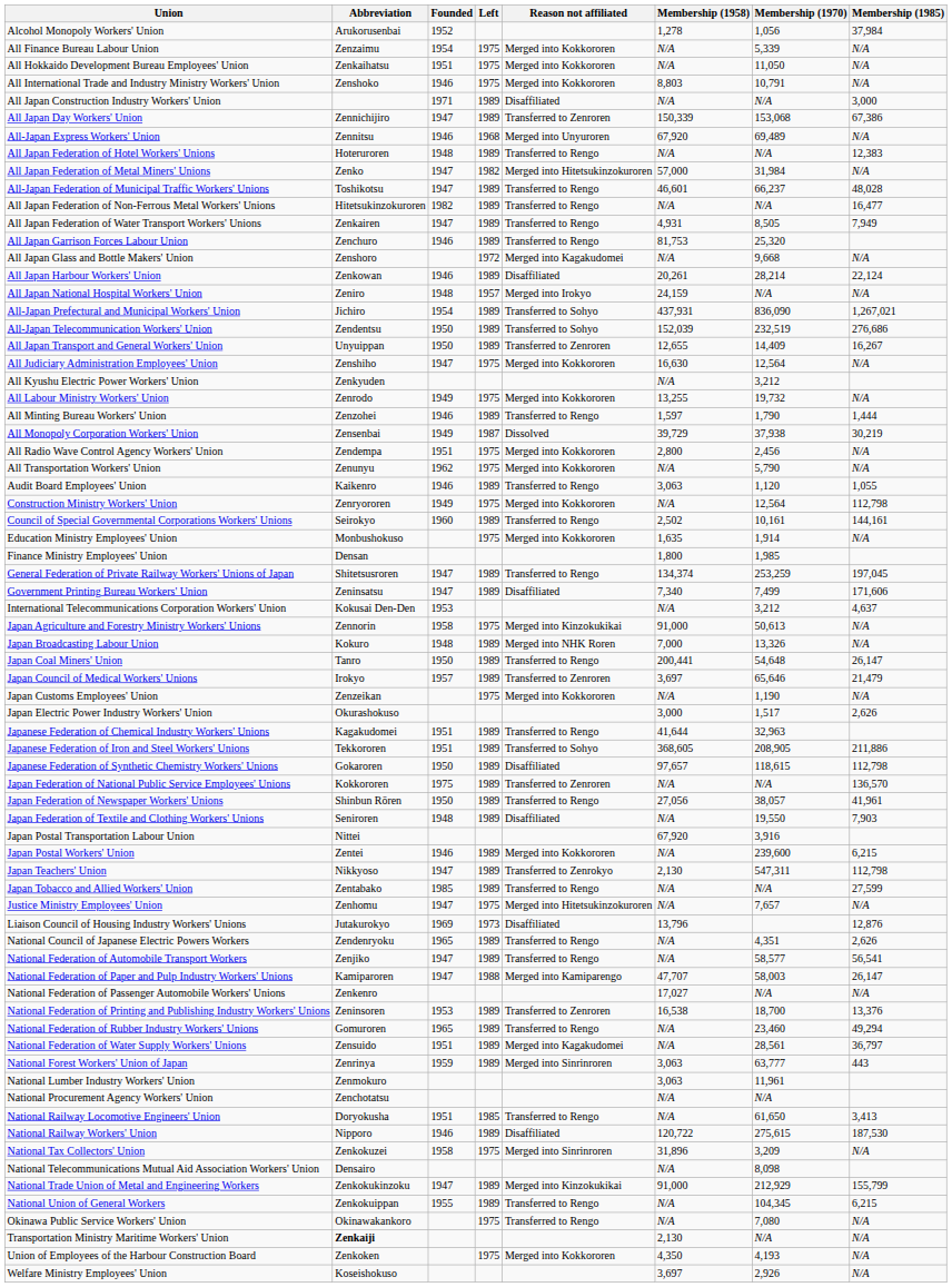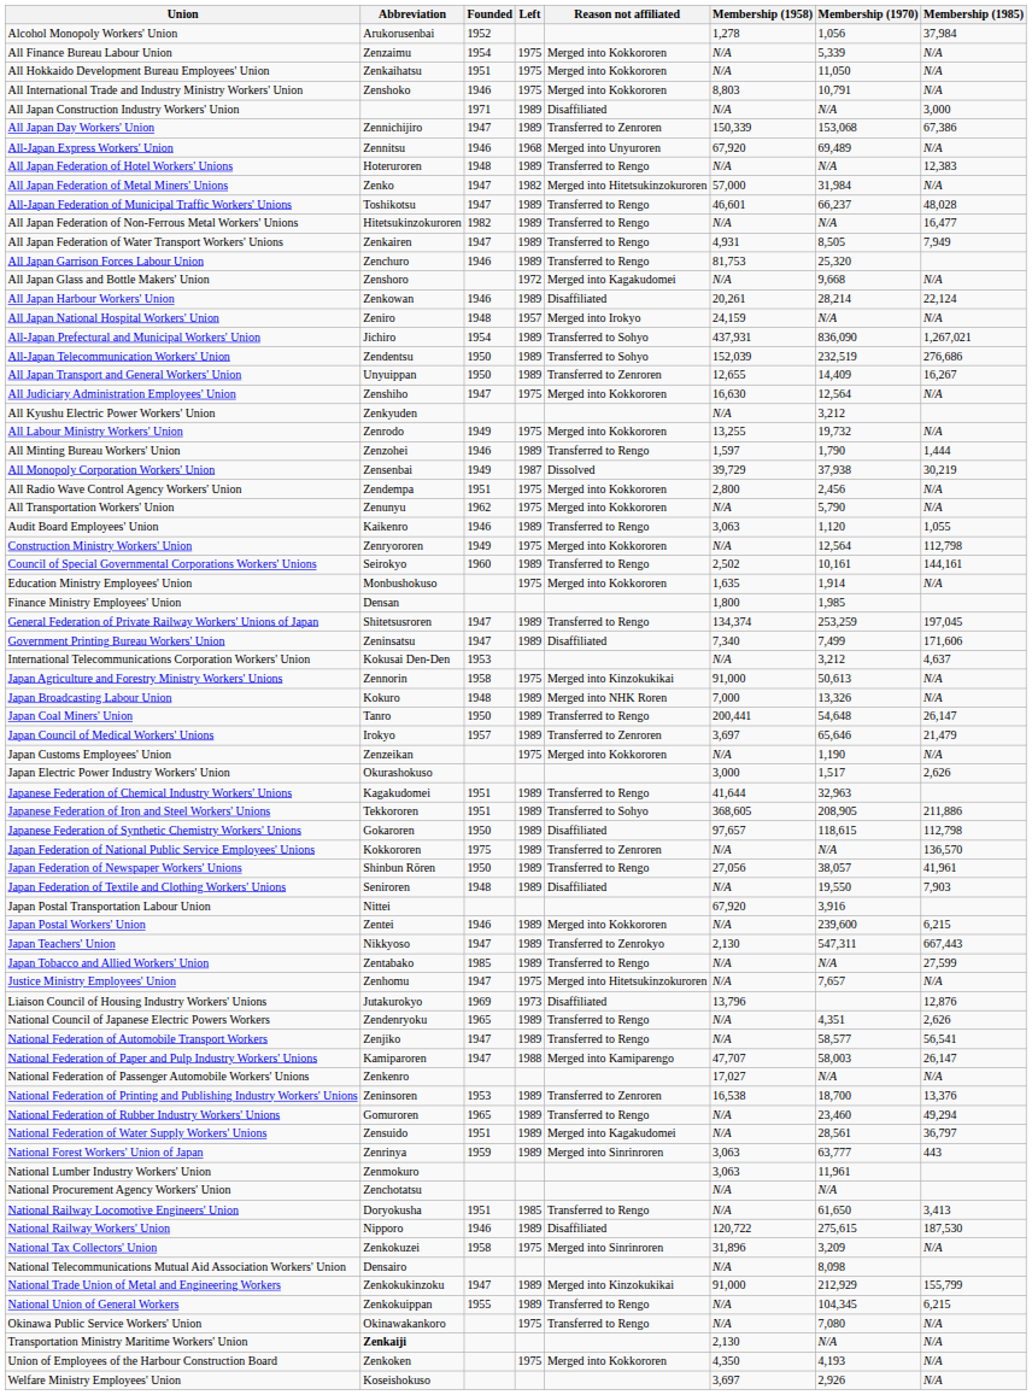 <table class="wikitable sortable">
 <tr>
 <th>Union</th>
 <th>Abbreviation</th>
 <th>Founded</th>
 <th>Left</th>
 <th>Reason not affiliated</th>
 <th>Membership (1958)</th>
 <th>Membership (1970)</th>
 <th>Membership (1985)</th>
 </tr>
 <tr>
 <td>Alcohol Monopoly Workers' Union</td>
 <td>Arukorusenbai</td>
 <td>1952</td>
 <td></td>
 <td></td>
 <td>1,278</td>
 <td>1,056</td>
 <td>37,984</td>
 </tr>
 <tr>
 <td>All Finance Bureau Labour Union</td>
 <td>Zenzaimu</td>
 <td>1954</td>
 <td>1975</td>
 <td>Merged into Kokkororen</td>
 <td><em>N/A</em></td>
 <td>5,339</td>
 <td><em>N/A</em></td>
 </tr>
 <tr>
 <td>All Hokkaido Development Bureau Employees' Union</td>
 <td>Zenkaihatsu</td>
 <td>1951</td>
 <td>1975</td>
 <td>Merged into Kokkororen</td>
 <td><em>N/A</em></td>
 <td>11,050</td>
 <td><em>N/A</em></td>
 </tr>
 <tr>
 <td>All International Trade and Industry Ministry Workers' Union</td>
 <td>Zenshoko</td>
 <td>1946</td>
 <td>1975</td>
 <td>Merged into Kokkororen</td>
 <td>8,803</td>
 <td>10,791</td>
 <td><em>N/A</em></td>
 </tr>
 <tr>
 <td>All Japan Construction Industry Workers' Union</td>
 <td></td>
 <td>1971</td>
 <td>1989</td>
 <td>Disaffiliated</td>
 <td><em>N/A</em></td>
 <td><em>N/A</em></td>
 <td>3,000</td>
 </tr>
 <tr>
 <td><a href='#'>All Japan Day Workers' Union</a></td>
 <td>Zennichijiro</td>
 <td>1947</td>
 <td>1989</td>
 <td>Transferred to Zenroren</td>
 <td>150,339</td>
 <td>153,068</td>
 <td>67,386</td>
 </tr>
 <tr>
 <td><a href='#'>All-Japan Express Workers' Union</a></td>
 <td>Zennitsu</td>
 <td>1946</td>
 <td>1968</td>
 <td>Merged into Unyuroren</td>
 <td>67,920</td>
 <td>69,489</td>
 <td><em>N/A</em></td>
 </tr>
 <tr>
 <td><a href='#'>All Japan Federation of Hotel Workers' Unions</a></td>
 <td>Hoteruroren</td>
 <td>1948</td>
 <td>1989</td>
 <td>Transferred to Rengo</td>
 <td><em>N/A</em></td>
 <td><em>N/A</em></td>
 <td>12,383</td>
 </tr>
 <tr>
 <td><a href='#'>All Japan Federation of Metal Miners' Unions</a></td>
 <td>Zenko</td>
 <td>1947</td>
 <td>1982</td>
 <td>Merged into Hitetsukinzokuroren</td>
 <td>57,000</td>
 <td>31,984</td>
 <td><em>N/A</em></td>
 </tr>
 <tr>
 <td><a href='#'>All-Japan Federation of Municipal Traffic Workers' Unions</a></td>
 <td>Toshikotsu</td>
 <td>1947</td>
 <td>1989</td>
 <td>Transferred to Rengo</td>
 <td>46,601</td>
 <td>66,237</td>
 <td>48,028</td>
 </tr>
 <tr>
 <td>All Japan Federation of Non-Ferrous Metal Workers' Unions</td>
 <td>Hitetsukinzokuroren</td>
 <td>1982</td>
 <td>1989</td>
 <td>Transferred to Rengo</td>
 <td><em>N/A</em></td>
 <td><em>N/A</em></td>
 <td>16,477</td>
 </tr>
 <tr>
 <td>All Japan Federation of Water Transport Workers' Unions</td>
 <td>Zenkairen</td>
 <td>1947</td>
 <td>1989</td>
 <td>Transferred to Rengo</td>
 <td>4,931</td>
 <td>8,505</td>
 <td>7,949</td>
 </tr>
 <tr>
 <td><a href='#'>All Japan Garrison Forces Labour Union</a></td>
 <td>Zenchuro</td>
 <td>1946</td>
 <td>1989</td>
 <td>Transferred to Rengo</td>
 <td>81,753</td>
 <td>25,320</td>
 <td></td>
 </tr>
 <tr>
 <td>All Japan Glass and Bottle Makers' Union</td>
 <td>Zenshoro</td>
 <td></td>
 <td>1972</td>
 <td>Merged into Kagakudomei</td>
 <td><em>N/A</em></td>
 <td>9,668</td>
 <td><em>N/A</em></td>
 </tr>
 <tr>
 <td><a href='#'>All Japan Harbour Workers' Union</a></td>
 <td>Zenkowan</td>
 <td>1946</td>
 <td>1989</td>
 <td>Disaffiliated</td>
 <td>20,261</td>
 <td>28,214</td>
 <td>22,124</td>
 </tr>
 <tr>
 <td><a href='#'>All Japan National Hospital Workers' Union</a></td>
 <td>Zeniro</td>
 <td>1948</td>
 <td>1957</td>
 <td>Merged into Irokyo</td>
 <td>24,159</td>
 <td><em>N/A</em></td>
 <td><em>N/A</em></td>
 </tr>
 <tr>
 <td><a href='#'>All-Japan Prefectural and Municipal Workers' Union</a></td>
 <td>Jichiro</td>
 <td>1954</td>
 <td>1989</td>
 <td>Transferred to Sohyo</td>
 <td>437,931</td>
 <td>836,090</td>
 <td>1,267,021</td>
 </tr>
 <tr>
 <td><a href='#'>All-Japan Telecommunication Workers' Union</a></td>
 <td>Zendentsu</td>
 <td>1950</td>
 <td>1989</td>
 <td>Transferred to Sohyo</td>
 <td>152,039</td>
 <td>232,519</td>
 <td>276,686</td>
 </tr>
 <tr>
 <td><a href='#'>All Japan Transport and General Workers' Union</a></td>
 <td>Unyuippan</td>
 <td>1950</td>
 <td>1989</td>
 <td>Transferred to Zenroren</td>
 <td>12,655</td>
 <td>14,409</td>
 <td>16,267</td>
 </tr>
 <tr>
 <td><a href='#'>All Judiciary Administration Employees' Union</a></td>
 <td>Zenshiho</td>
 <td>1947</td>
 <td>1975</td>
 <td>Merged into Kokkororen</td>
 <td>16,630</td>
 <td>12,564</td>
 <td><em>N/A</em></td>
 </tr>
 <tr>
 <td>All Kyushu Electric Power Workers' Union</td>
 <td>Zenkyuden</td>
 <td></td>
 <td></td>
 <td></td>
 <td><em>N/A</em></td>
 <td>3,212</td>
 <td></td>
 </tr>
 <tr>
 <td><a href='#'>All Labour Ministry Workers' Union</a></td>
 <td>Zenrodo</td>
 <td>1949</td>
 <td>1975</td>
 <td>Merged into Kokkororen</td>
 <td>13,255</td>
 <td>19,732</td>
 <td><em>N/A</em></td>
 </tr>
 <tr>
 <td>All Minting Bureau Workers' Union</td>
 <td>Zenzohei</td>
 <td>1946</td>
 <td>1989</td>
 <td>Transferred to Rengo</td>
 <td>1,597</td>
 <td>1,790</td>
 <td>1,444</td>
 </tr>
 <tr>
 <td><a href='#'>All Monopoly Corporation Workers' Union</a></td>
 <td>Zensenbai</td>
 <td>1949</td>
 <td>1987</td>
 <td>Dissolved</td>
 <td>39,729</td>
 <td>37,938</td>
 <td>30,219</td>
 </tr>
 <tr>
 <td>All Radio Wave Control Agency Workers' Union</td>
 <td>Zendempa</td>
 <td>1951</td>
 <td>1975</td>
 <td>Merged into Kokkororen</td>
 <td>2,800</td>
 <td>2,456</td>
 <td><em>N/A</em></td>
 </tr>
 <tr>
 <td>All Transportation Workers' Union</td>
 <td>Zenunyu</td>
 <td>1962</td>
 <td>1975</td>
 <td>Merged into Kokkororen</td>
 <td><em>N/A</em></td>
 <td>5,790</td>
 <td><em>N/A</em></td>
 </tr>
 <tr>
 <td>Audit Board Employees' Union</td>
 <td>Kaikenro</td>
 <td>1946</td>
 <td>1989</td>
 <td>Transferred to Rengo</td>
 <td>3,063</td>
 <td>1,120</td>
 <td>1,055</td>
 </tr>
 <tr>
 <td><a href='#'>Construction Ministry Workers' Union</a></td>
 <td>Zenryororen</td>
 <td>1949</td>
 <td>1975</td>
 <td>Merged into Kokkororen</td>
 <td><em>N/A</em></td>
 <td>12,564</td>
 <td>112,798</td>
 </tr>
 <tr>
 <td><a href='#'>Council of Special Governmental Corporations Workers' Unions</a></td>
 <td>Seirokyo</td>
 <td>1960</td>
 <td>1989</td>
 <td>Transferred to Rengo</td>
 <td>2,502</td>
 <td>10,161</td>
 <td>144,161</td>
 </tr>
 <tr>
 <td>Education Ministry Employees' Union</td>
 <td>Monbushokuso</td>
 <td></td>
 <td>1975</td>
 <td>Merged into Kokkororen</td>
 <td>1,635</td>
 <td>1,914</td>
 <td><em>N/A</em></td>
 </tr>
 <tr>
 <td>Finance Ministry Employees' Union</td>
 <td>Densan</td>
 <td></td>
 <td></td>
 <td></td>
 <td>1,800</td>
 <td>1,985</td>
 <td></td>
 </tr>
 <tr>
 <td><a href='#'>General Federation of Private Railway Workers' Unions of Japan</a></td>
 <td>Shitetsusroren</td>
 <td>1947</td>
 <td>1989</td>
 <td>Transferred to Rengo</td>
 <td>134,374</td>
 <td>253,259</td>
 <td>197,045</td>
 </tr>
 <tr>
 <td><a href='#'>Government Printing Bureau Workers' Union</a></td>
 <td>Zeninsatsu</td>
 <td>1947</td>
 <td>1989</td>
 <td>Disaffiliated</td>
 <td>7,340</td>
 <td>7,499</td>
 <td>171,606</td>
 </tr>
 <tr>
 <td>International Telecommunications Corporation Workers' Union</td>
 <td>Kokusai Den-Den</td>
 <td>1953</td>
 <td></td>
 <td></td>
 <td><em>N/A</em></td>
 <td>3,212</td>
 <td>4,637</td>
 </tr>
 <tr>
 <td><a href='#'>Japan Agriculture and Forestry Ministry Workers' Unions</a></td>
 <td>Zennorin</td>
 <td>1958</td>
 <td>1975</td>
 <td>Merged into Kinzokukikai</td>
 <td>91,000</td>
 <td>50,613</td>
 <td><em>N/A</em></td>
 </tr>
 <tr>
 <td><a href='#'>Japan Broadcasting Labour Union</a></td>
 <td>Kokuro</td>
 <td>1948</td>
 <td>1989</td>
 <td>Merged into NHK Roren</td>
 <td>7,000</td>
 <td>13,326</td>
 <td><em>N/A</em></td>
 </tr>
 <tr>
 <td><a href='#'>Japan Coal Miners' Union</a></td>
 <td>Tanro</td>
 <td>1950</td>
 <td>1989</td>
 <td>Transferred to Rengo</td>
 <td>200,441</td>
 <td>54,648</td>
 <td>26,147</td>
 </tr>
 <tr>
 <td><a href='#'>Japan Council of Medical Workers' Unions</a></td>
 <td>Irokyo</td>
 <td>1957</td>
 <td>1989</td>
 <td>Transferred to Zenroren</td>
 <td>3,697</td>
 <td>65,646</td>
 <td>21,479</td>
 </tr>
 <tr>
 <td>Japan Customs Employees' Union</td>
 <td>Zenzeikan</td>
 <td></td>
 <td>1975</td>
 <td>Merged into Kokkororen</td>
 <td><em>N/A</em></td>
 <td>1,190</td>
 <td><em>N/A</em></td>
 </tr>
 <tr>
 <td>Japan Electric Power Industry Workers' Union</td>
 <td>Okurashokuso</td>
 <td></td>
 <td></td>
 <td></td>
 <td>3,000</td>
 <td>1,517</td>
 <td>2,626</td>
 </tr>
 <tr>
 <td><a href='#'>Japanese Federation of Chemical Industry Workers' Unions</a></td>
 <td>Kagakudomei</td>
 <td>1951</td>
 <td>1989</td>
 <td>Transferred to Rengo</td>
 <td>41,644</td>
 <td>32,963</td>
 <td></td>
 </tr>
 <tr>
 <td><a href='#'>Japanese Federation of Iron and Steel Workers' Unions</a></td>
 <td>Tekkororen</td>
 <td>1951</td>
 <td>1989</td>
 <td>Transferred to Sohyo</td>
 <td>368,605</td>
 <td>208,905</td>
 <td>211,886</td>
 </tr>
 <tr>
 <td><a href='#'>Japanese Federation of Synthetic Chemistry Workers' Unions</a></td>
 <td>Gokaroren</td>
 <td>1950</td>
 <td>1989</td>
 <td>Disaffiliated</td>
 <td>97,657</td>
 <td>118,615</td>
 <td>112,798</td>
 </tr>
 <tr>
 <td><a href='#'>Japan Federation of National Public Service Employees' Unions</a></td>
 <td>Kokkororen</td>
 <td>1975</td>
 <td>1989</td>
 <td>Transferred to Zenroren</td>
 <td><em>N/A</em></td>
 <td><em>N/A</em></td>
 <td>136,570</td>
 </tr>
 <tr>
 <td><a href='#'>Japan Federation of Newspaper Workers' Unions</a></td>
 <td>Shinbun Rōren</td>
 <td>1950</td>
 <td>1989</td>
 <td>Transferred to Rengo</td>
 <td>27,056</td>
 <td>38,057</td>
 <td>41,961</td>
 </tr>
 <tr>
 <td><a href='#'>Japan Federation of Textile and Clothing Workers' Unions</a></td>
 <td>Seniroren</td>
 <td>1948</td>
 <td>1989</td>
 <td>Disaffiliated</td>
 <td><em>N/A</em></td>
 <td>19,550</td>
 <td>7,903</td>
 </tr>
 <tr>
 <td>Japan Postal Transportation Labour Union</td>
 <td>Nittei</td>
 <td></td>
 <td></td>
 <td></td>
 <td>67,920</td>
 <td>3,916</td>
 <td></td>
 </tr>
 <tr>
 <td><a href='#'>Japan Postal Workers' Union</a></td>
 <td>Zentei</td>
 <td>1946</td>
 <td>1989</td>
 <td>Merged into Kokkororen</td>
 <td><em>N/A</em></td>
 <td>239,600</td>
 <td>6,215</td>
 </tr>
 <tr>
 <td><a href='#'>Japan Teachers' Union</a></td>
 <td>Nikkyoso</td>
 <td>1947</td>
 <td>1989</td>
 <td>Transferred to Zenrokyo</td>
 <td>2,130</td>
 <td>547,311</td>
-<td>112,798</td>
+<td>667,443</td>
 </tr>
 <tr>
 <td><a href='#'>Japan Tobacco and Allied Workers' Union</a></td>
 <td>Zentabako</td>
 <td>1985</td>
 <td>1989</td>
 <td>Transferred to Rengo</td>
 <td><em>N/A</em></td>
 <td><em>N/A</em></td>
 <td>27,599</td>
 </tr>
 <tr>
 <td><a href='#'>Justice Ministry Employees' Union</a></td>
 <td>Zenhomu</td>
 <td>1947</td>
 <td>1975</td>
 <td>Merged into Hitetsukinzokuroren</td>
 <td><em>N/A</em></td>
 <td>7,657</td>
 <td><em>N/A</em></td>
 </tr>
 <tr>
 <td>Liaison Council of Housing Industry Workers' Unions</td>
 <td>Jutakurokyo</td>
 <td>1969</td>
 <td>1973</td>
 <td>Disaffiliated</td>
 <td>13,796</td>
 <td></td>
 <td>12,876</td>
 </tr>
 <tr>
 <td>National Council of Japanese Electric Powers Workers</td>
 <td>Zendenryoku</td>
 <td>1965</td>
 <td>1989</td>
 <td>Transferred to Rengo</td>
 <td><em>N/A</em></td>
 <td>4,351</td>
 <td>2,626</td>
 </tr>
 <tr>
 <td><a href='#'>National Federation of Automobile Transport Workers</a></td>
 <td>Zenjiko</td>
 <td>1947</td>
 <td>1989</td>
 <td>Transferred to Rengo</td>
 <td><em>N/A</em></td>
 <td>58,577</td>
 <td>56,541</td>
 </tr>
 <tr>
 <td><a href='#'>National Federation of Paper and Pulp Industry Workers' Unions</a></td>
 <td>Kamiparoren</td>
 <td>1947</td>
 <td>1988</td>
 <td>Merged into Kamiparengo</td>
 <td>47,707</td>
 <td>58,003</td>
 <td>26,147</td>
 </tr>
 <tr>
 <td>National Federation of Passenger Automobile Workers' Unions</td>
 <td>Zenkenro</td>
 <td></td>
 <td></td>
 <td></td>
 <td>17,027</td>
 <td><em>N/A</em></td>
 <td><em>N/A</em></td>
 </tr>
 <tr>
 <td><a href='#'>National Federation of Printing and Publishing Industry Workers' Unions</a></td>
 <td>Zeninsoren</td>
 <td>1953</td>
 <td>1989</td>
 <td>Transferred to Zenroren</td>
 <td>16,538</td>
 <td>18,700</td>
 <td>13,376</td>
 </tr>
 <tr>
 <td><a href='#'>National Federation of Rubber Industry Workers' Unions</a></td>
 <td>Gomuroren</td>
 <td>1965</td>
 <td>1989</td>
 <td>Transferred to Rengo</td>
 <td><em>N/A</em></td>
 <td>23,460</td>
 <td>49,294</td>
 </tr>
 <tr>
 <td><a href='#'>National Federation of Water Supply Workers' Unions</a></td>
 <td>Zensuido</td>
 <td>1951</td>
 <td>1989</td>
 <td>Merged into Kagakudomei</td>
 <td><em>N/A</em></td>
 <td>28,561</td>
 <td>36,797</td>
 </tr>
 <tr>
 <td><a href='#'>National Forest Workers' Union of Japan</a></td>
 <td>Zenrinya</td>
 <td>1959</td>
 <td>1989</td>
 <td>Merged into Sinrinroren</td>
 <td>3,063</td>
 <td>63,777</td>
 <td>443</td>
 </tr>
 <tr>
 <td>National Lumber Industry Workers' Union</td>
 <td>Zenmokuro</td>
 <td></td>
 <td></td>
 <td></td>
 <td>3,063</td>
 <td>11,961</td>
 <td></td>
 </tr>
 <tr>
 <td>National Procurement Agency Workers' Union</td>
 <td>Zenchotatsu</td>
 <td></td>
 <td></td>
 <td></td>
 <td><em>N/A</em></td>
 <td><em>N/A</em></td>
 <td></td>
 </tr>
 <tr>
 <td><a href='#'>National Railway Locomotive Engineers' Union</a></td>
 <td>Doryokusha</td>
 <td>1951</td>
 <td>1985</td>
 <td>Transferred to Rengo</td>
 <td><em>N/A</em></td>
 <td>61,650</td>
 <td>3,413</td>
 </tr>
 <tr>
 <td><a href='#'>National Railway Workers' Union</a></td>
 <td>Nipporo</td>
 <td>1946</td>
 <td>1989</td>
 <td>Disaffiliated</td>
 <td>120,722</td>
 <td>275,615</td>
 <td>187,530</td>
 </tr>
 <tr>
 <td><a href='#'>National Tax Collectors' Union</a></td>
 <td>Zenkokuzei</td>
 <td>1958</td>
 <td>1975</td>
 <td>Merged into Sinrinroren</td>
 <td>31,896</td>
 <td>3,209</td>
 <td><em>N/A</em></td>
 </tr>
 <tr>
 <td>National Telecommunications Mutual Aid Association Workers' Union</td>
 <td>Densairo</td>
 <td></td>
 <td></td>
 <td></td>
 <td><em>N/A</em></td>
 <td>8,098</td>
 <td></td>
 </tr>
 <tr>
 <td><a href='#'>National Trade Union of Metal and Engineering Workers</a></td>
 <td>Zenkokukinzoku</td>
 <td>1947</td>
 <td>1989</td>
 <td>Merged into Kinzokukikai</td>
 <td>91,000</td>
 <td>212,929</td>
 <td>155,799</td>
 </tr>
 <tr>
 <td><a href='#'>National Union of General Workers</a></td>
 <td>Zenkokuippan</td>
 <td>1955</td>
 <td>1989</td>
 <td>Transferred to Rengo</td>
 <td><em>N/A</em></td>
 <td>104,345</td>
 <td>6,215</td>
 </tr>
 <tr>
 <td>Okinawa Public Service Workers' Union</td>
 <td>Okinawakankoro</td>
 <td></td>
 <td>1975</td>
 <td>Transferred to Rengo</td>
 <td><em>N/A</em></td>
 <td>7,080</td>
 <td><em>N/A</em></td>
 </tr>
 <tr>
 <td>Transportation Ministry Maritime Workers' Union</td>
 <td><strong>Zenkaiji</strong></td>
 <td></td>
 <td></td>
 <td></td>
 <td>2,130</td>
 <td><em>N/A</em></td>
 <td><em>N/A</em></td>
 </tr>
 <tr>
 <td>Union of Employees of the Harbour Construction Board</td>
 <td>Zenkoken</td>
 <td></td>
 <td>1975</td>
 <td>Merged into Kokkororen</td>
 <td>4,350</td>
 <td>4,193</td>
 <td><em>N/A</em></td>
 </tr>
 <tr>
 <td>Welfare Ministry Employees' Union</td>
 <td>Koseishokuso</td>
 <td></td>
 <td></td>
 <td></td>
 <td>3,697</td>
 <td>2,926</td>
 <td><em>N/A</em></td>
 </tr>
 </table>
